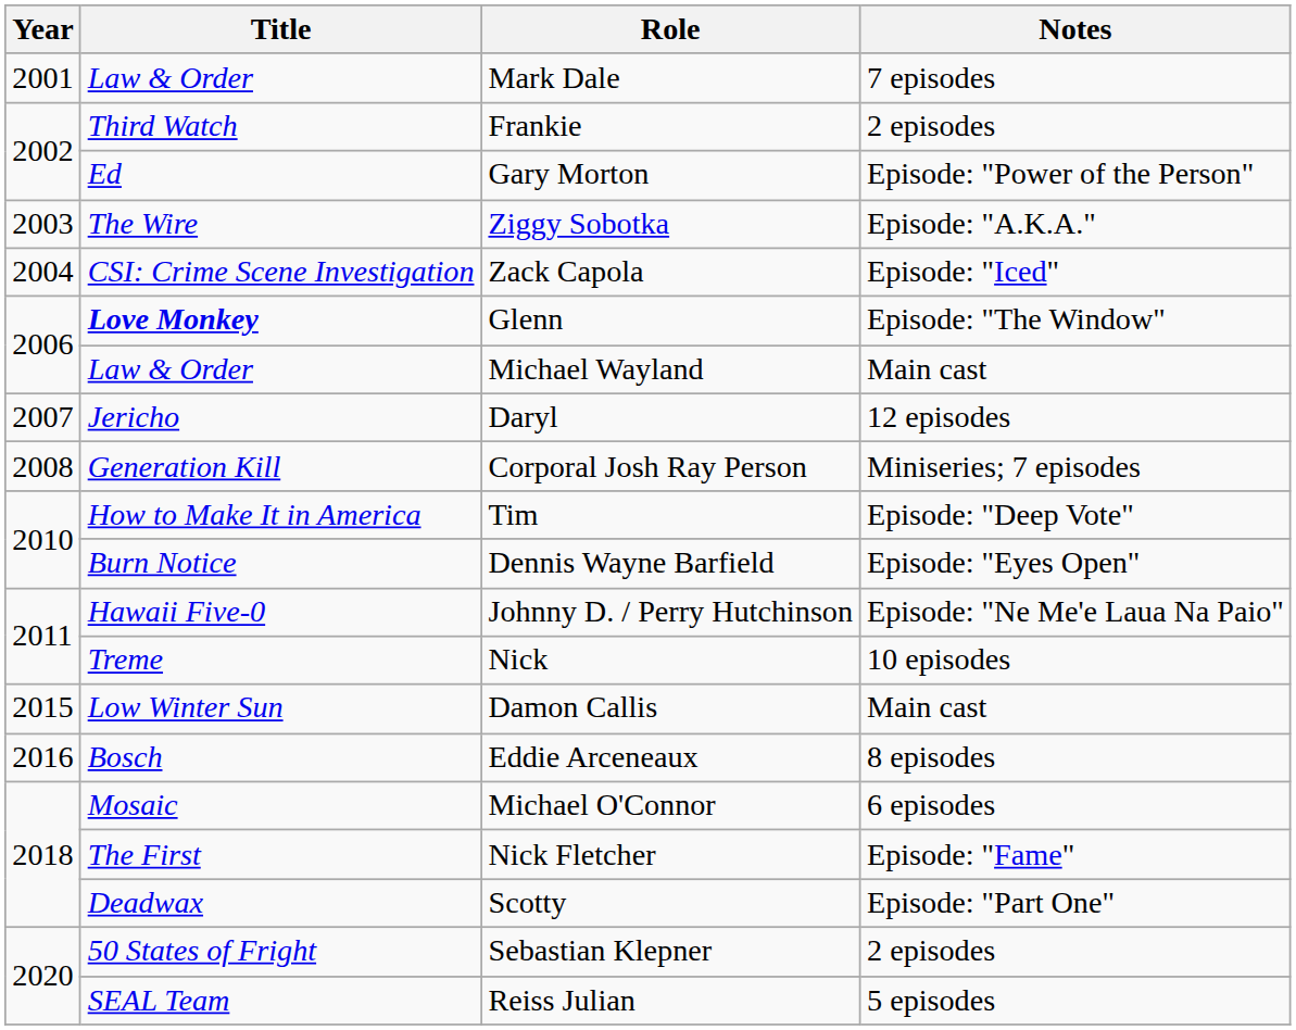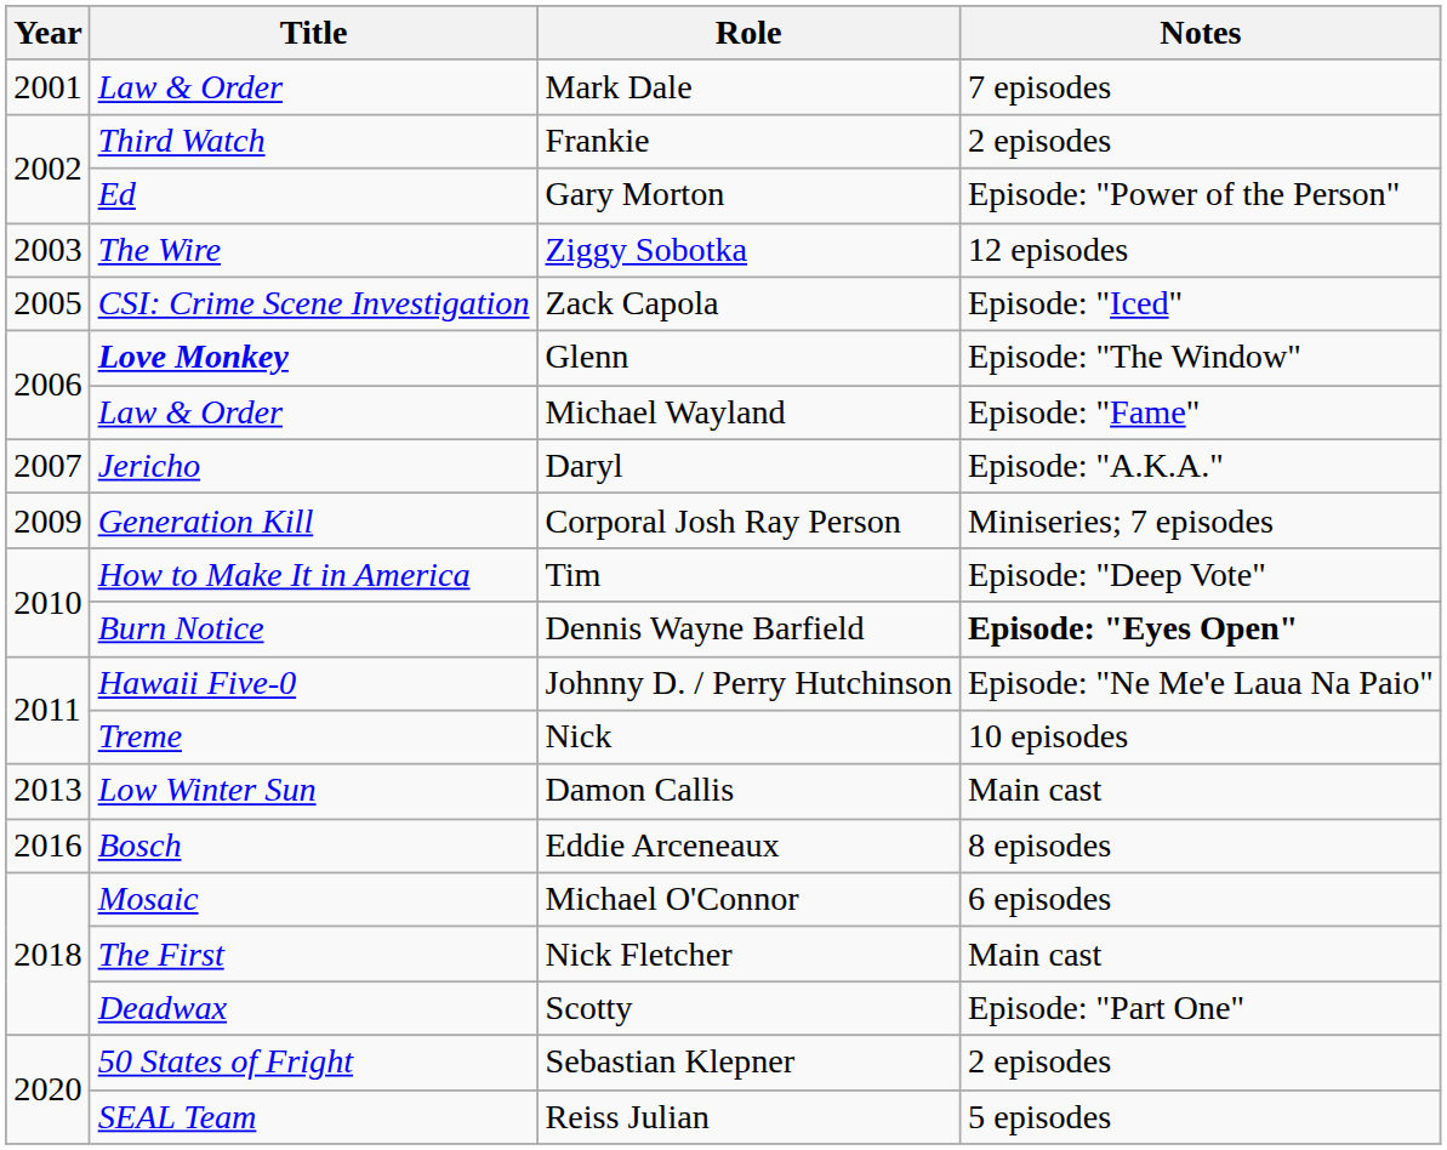 <table class="wikitable sortable">
 <tr>
 <th>Year</th>
 <th>Title</th>
 <th>Role</th>
 <th>Notes</th>
 </tr>
 <tr>
 <td>2001</td>
 <td><em><a href='#'>Law & Order</a></em></td>
 <td>Mark Dale</td>
 <td>7 episodes</td>
 </tr>
 <tr>
 <td rowspan="2">2002</td>
 <td><em><a href='#'>Third Watch</a></em></td>
 <td>Frankie</td>
 <td>2 episodes</td>
 </tr>
 <tr>
 <td><em><a href='#'>Ed</a></em></td>
 <td>Gary Morton</td>
 <td>Episode: "Power of the Person"</td>
 </tr>
 <tr>
 <td>2003</td>
 <td><em><a href='#'>The Wire</a></em></td>
 <td><a href='#'>Ziggy Sobotka</a></td>
-<td>Episode: "A.K.A."</td>
+<td>12 episodes</td>
 </tr>
 <tr>
-<td>2004</td>
+<td>2005</td>
 <td><em><a href='#'>CSI: Crime Scene Investigation</a></em></td>
 <td>Zack Capola</td>
 <td>Episode: "<a href='#'>Iced</a>"</td>
 </tr>
 <tr>
 <td rowspan="2">2006</td>
 <td><strong><em><a href='#'>Love Monkey</a></em></strong></td>
 <td>Glenn</td>
 <td>Episode: "The Window"</td>
 </tr>
 <tr>
 <td><em><a href='#'>Law & Order</a></em></td>
 <td>Michael Wayland</td>
-<td>Main cast</td>
+<td>Episode: "<a href='#'>Fame</a>"</td>
 </tr>
 <tr>
 <td>2007</td>
 <td><em><a href='#'>Jericho</a></em></td>
 <td>Daryl</td>
-<td>12 episodes</td>
+<td>Episode: "A.K.A."</td>
 </tr>
 <tr>
-<td>2008</td>
+<td>2009</td>
 <td><em><a href='#'>Generation Kill</a></em></td>
 <td>Corporal Josh Ray Person</td>
 <td>Miniseries; 7 episodes</td>
 </tr>
 <tr>
 <td rowspan="2">2010</td>
 <td><em><a href='#'>How to Make It in America</a></em></td>
 <td>Tim</td>
 <td>Episode: "Deep Vote"</td>
 </tr>
 <tr>
 <td><em><a href='#'>Burn Notice</a></em></td>
 <td>Dennis Wayne Barfield</td>
-<td>Episode: "Eyes Open"</td>
+<td><strong>Episode: "Eyes Open"</strong></td>
 </tr>
 <tr>
 <td rowspan="2">2011</td>
 <td><em><a href='#'>Hawaii Five-0</a></em></td>
 <td>Johnny D. / Perry Hutchinson</td>
 <td>Episode: "Ne Me'e Laua Na Paio"</td>
 </tr>
 <tr>
 <td><em><a href='#'>Treme</a></em></td>
 <td>Nick</td>
 <td>10 episodes</td>
 </tr>
 <tr>
-<td>2015</td>
+<td>2013</td>
 <td><em><a href='#'>Low Winter Sun</a></em></td>
 <td>Damon Callis</td>
 <td>Main cast</td>
 </tr>
 <tr>
 <td>2016</td>
 <td><em><a href='#'>Bosch</a></em></td>
 <td>Eddie Arceneaux</td>
 <td>8 episodes</td>
 </tr>
 <tr>
 <td rowspan="3">2018</td>
 <td><em><a href='#'>Mosaic</a></em></td>
 <td>Michael O'Connor</td>
 <td>6 episodes</td>
 </tr>
 <tr>
 <td><em><a href='#'>The First</a></em></td>
 <td>Nick Fletcher</td>
-<td>Episode: "<a href='#'>Fame</a>"</td>
+<td>Main cast</td>
 </tr>
 <tr>
 <td><em><a href='#'>Deadwax</a></em></td>
 <td>Scotty</td>
 <td>Episode: "Part One"</td>
 </tr>
 <tr>
 <td rowspan="2">2020</td>
 <td><em><a href='#'>50 States of Fright</a></em></td>
 <td>Sebastian Klepner</td>
 <td>2 episodes</td>
 </tr>
 <tr>
 <td><em><a href='#'>SEAL Team</a></em></td>
 <td>Reiss Julian</td>
 <td>5 episodes</td>
 </tr>
 </table>
